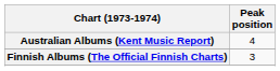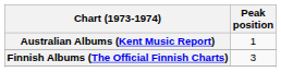 <table class="wikitable sortable plainrowheaders" style="text-align:center">
 <tr>
 <th scope="col">Chart (1973-1974)</th>
 <th scope="col">Peak<br>position</th>
 </tr>
 <tr>
 <th scope="row">Australian Albums (<a href='#'>Kent Music Report</a>)</th>
-<td align="center">4</td>
+<td align="center">1</td>
 </tr>
 <tr>
 </tr>
 <tr>
 </tr>
 <tr>
 </tr>
 <tr>
 <th scope="row">Finnish Albums (<a href='#'>The Official Finnish Charts</a>)</th>
 <td align="center">3</td>
 </tr>
 <tr>
 </tr>
 <tr>
 </tr>
 <tr>
 </tr>
 <tr>
 </tr>
 </table>
